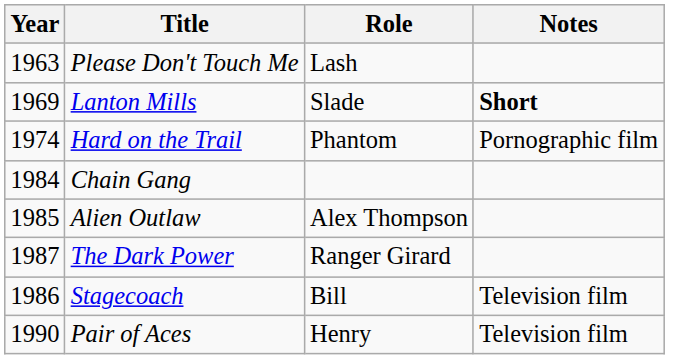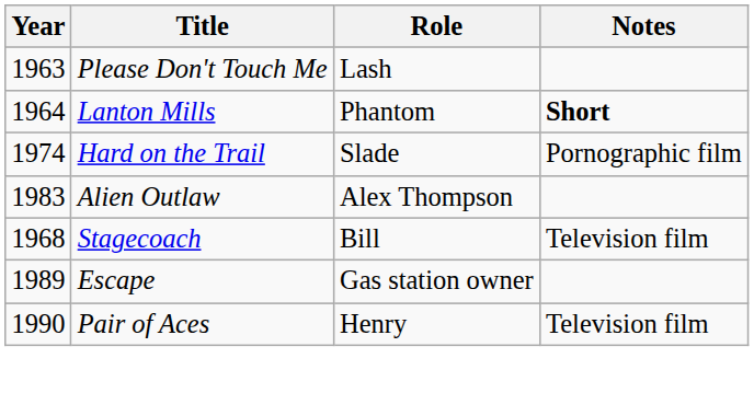 <table class="wikitable">
 <tr>
 <th>Year</th>
 <th>Title</th>
 <th>Role</th>
 <th>Notes</th>
 </tr>
 <tr>
 <td>1963</td>
 <td><em>Please Don't Touch Me</em></td>
 <td>Lash</td>
 <td></td>
 </tr>
 <tr>
-<td>1969</td>
+<td>1964</td>
 <td><em><a href='#'>Lanton Mills</a></em></td>
-<td>Slade</td>
+<td>Phantom</td>
 <td><strong>Short</strong></td>
 </tr>
 <tr>
 <td>1974</td>
 <td><em><a href='#'>Hard on the Trail</a></em></td>
-<td>Phantom</td>
+<td>Slade</td>
 <td>Pornographic film</td>
 </tr>
 <tr>
-<td>1984</td>
-<td><em>Chain Gang</em></td>
-<td></td>
-<td></td>
-</tr>
-<tr>
-<td>1985</td>
+<td>1983</td>
 <td><em>Alien Outlaw</em></td>
 <td>Alex Thompson</td>
 <td></td>
 </tr>
 <tr>
-<td>1987</td>
-<td><em><a href='#'>The Dark Power</a></em></td>
-<td>Ranger Girard</td>
-<td></td>
-</tr>
-<tr>
-<td>1986</td>
+<td>1968</td>
 <td><em><a href='#'>Stagecoach</a></em></td>
 <td>Bill</td>
 <td>Television film</td>
+</tr>
+<tr>
+<td>1989</td>
+<td><em>Escape</em></td>
+<td>Gas station owner</td>
+<td></td>
 </tr>
 <tr>
 <td>1990</td>
 <td><em>Pair of Aces</em></td>
 <td>Henry</td>
 <td>Television film</td>
 </tr>
 </table>
